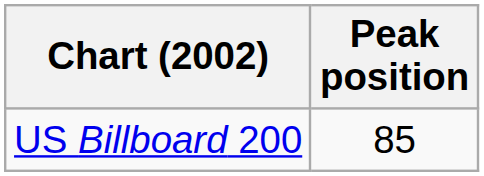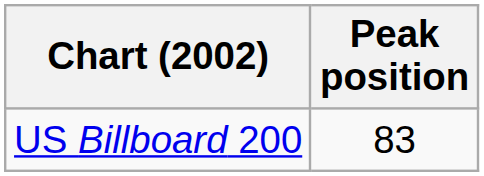 <table class="wikitable sortable">
 <tr>
 <th>Chart (2002)</th>
 <th>Peak<br>position</th>
 </tr>
 <tr>
 <td><a href='#'>US <em>Billboard</em> 200</a></td>
-<td align="center">85</td>
+<td align="center">83</td>
 </tr>
 </table>
